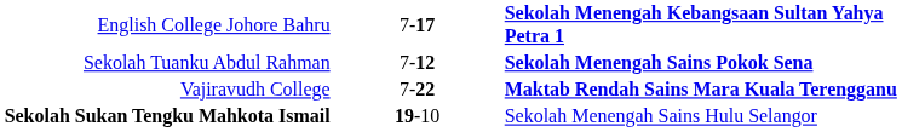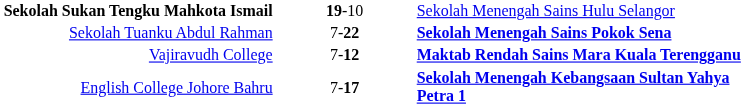 <table style="width:100%;" cellspacing="1">
 <tr>
 <th width=15%></th>
 <th width=25%></th>
 <th width=10%></th>
 <th width=25%></th>
 </tr>
 <tr style=font-size:90%>
 <td align=right></td>
-<td align=right> <a href='#'>English College Johore Bahru</a></td>
-<td align=center>7-<strong>17</strong></td>
-<td><strong> <a href='#'>Sekolah Menengah Kebangsaan Sultan Yahya Petra 1</a></strong></td>
+<td align=right><strong> Sekolah Sukan Tengku Mahkota Ismail</strong></td>
+<td align=center><strong>19</strong>-10</td>
+<td> <a href='#'>Sekolah Menengah Sains Hulu Selangor</a></td>
 <td></td>
 </tr>
 <tr style=font-size:90%>
 <td align=right></td>
 <td align=right> <a href='#'>Sekolah Tuanku Abdul Rahman</a></td>
-<td align=center>7-<strong>12</strong></td>
+<td align=center>7-<strong>22</strong></td>
 <td><strong> <a href='#'>Sekolah Menengah Sains Pokok Sena</a></strong></td>
 <td></td>
 </tr>
 <tr style=font-size:90%>
 <td align=right></td>
 <td align=right> <a href='#'>Vajiravudh College</a></td>
-<td align=center>7-<strong>22</strong></td>
+<td align=center>7-<strong>12</strong></td>
 <td><strong> <a href='#'>Maktab Rendah Sains Mara Kuala Terengganu</a></strong></td>
 <td></td>
 </tr>
 <tr style=font-size:90%>
 <td align=right></td>
-<td align=right><strong> Sekolah Sukan Tengku Mahkota Ismail</strong></td>
-<td align=center><strong>19</strong>-10</td>
-<td> <a href='#'>Sekolah Menengah Sains Hulu Selangor</a></td>
+<td align=right> <a href='#'>English College Johore Bahru</a></td>
+<td align=center>7-<strong>17</strong></td>
+<td><strong> <a href='#'>Sekolah Menengah Kebangsaan Sultan Yahya Petra 1</a></strong></td>
 <td></td>
 </tr>
 </table>
